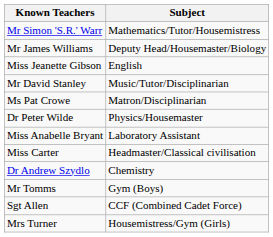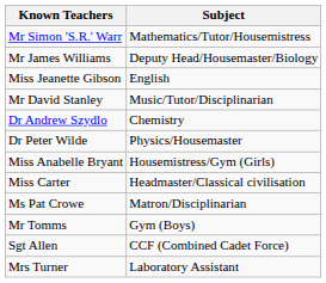 <table class="wikitable">
 <tr>
 <th>Known Teachers</th>
 <th>Subject</th>
 </tr>
 <tr>
 <td><a href='#'>Mr Simon 'S.R.' Warr</a></td>
 <td>Mathematics/Tutor/Housemistress</td>
 </tr>
 <tr>
 <td>Mr James Williams</td>
 <td>Deputy Head/Housemaster/Biology</td>
 </tr>
 <tr>
 <td>Miss Jeanette Gibson</td>
 <td>English</td>
 </tr>
 <tr>
 <td>Mr David Stanley</td>
 <td>Music/Tutor/Disciplinarian</td>
 </tr>
 <tr>
-<td>Ms Pat Crowe</td>
-<td>Matron/Disciplinarian</td>
+<td><a href='#'>Dr Andrew Szydlo</a></td>
+<td>Chemistry</td>
 </tr>
 <tr>
 <td>Dr Peter Wilde</td>
 <td>Physics/Housemaster</td>
 </tr>
 <tr>
 <td>Miss Anabelle Bryant</td>
-<td>Laboratory Assistant</td>
+<td>Housemistress/Gym (Girls)</td>
 </tr>
 <tr>
 <td>Miss Carter</td>
 <td>Headmaster/Classical civilisation</td>
 </tr>
 <tr>
-<td><a href='#'>Dr Andrew Szydlo</a></td>
-<td>Chemistry</td>
+<td>Ms Pat Crowe</td>
+<td>Matron/Disciplinarian</td>
 </tr>
 <tr>
 <td>Mr Tomms</td>
 <td>Gym (Boys)</td>
 </tr>
 <tr>
 <td>Sgt Allen</td>
 <td>CCF (Combined Cadet Force)</td>
 </tr>
 <tr>
 <td>Mrs Turner</td>
-<td>Housemistress/Gym (Girls)</td>
+<td>Laboratory Assistant</td>
 </tr>
 </table>
